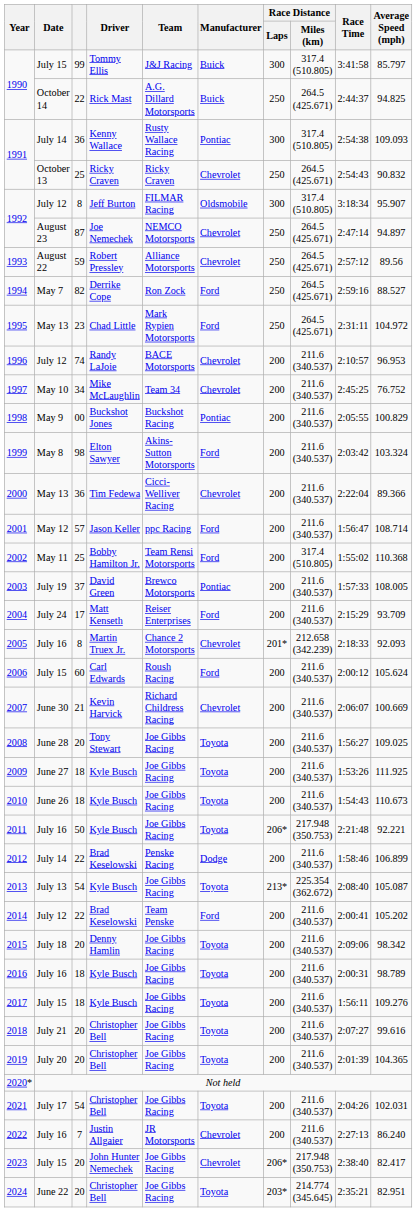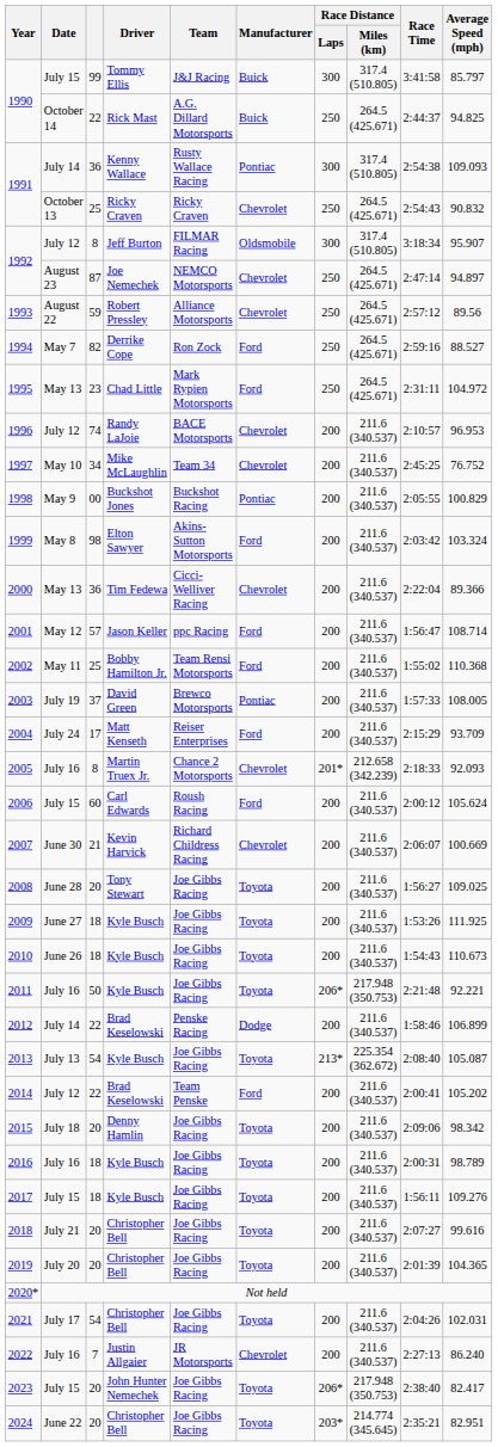 <table class="wikitable" style="font-size: 95%;">
 <tr>
 <th rowspan="2">Year</th>
 <th rowspan="2">Date</th>
 <th rowspan="2"></th>
 <th rowspan="2">Driver</th>
 <th rowspan="2">Team</th>
 <th rowspan="2">Manufacturer</th>
 <th colspan="2">Race Distance</th>
 <th rowspan="2">Race Time</th>
 <th rowspan="2">Average Speed<br>(mph)</th>
 </tr>
 <tr>
 <th>Laps</th>
 <th>Miles (km)</th>
 </tr>
 <tr>
 <td rowspan="2"><a href='#'>1990</a></td>
 <td>July 15</td>
 <td align="center">99</td>
 <td><a href='#'>Tommy Ellis</a></td>
 <td><a href='#'>J&J Racing</a></td>
 <td><a href='#'>Buick</a></td>
 <td align="center">300</td>
 <td align="center">317.4 (510.805)</td>
 <td align="center">3:41:58</td>
 <td align="center">85.797</td>
 </tr>
 <tr>
 <td>October 14</td>
 <td align="center">22</td>
 <td><a href='#'>Rick Mast</a></td>
 <td><a href='#'>A.G. Dillard Motorsports</a></td>
 <td><a href='#'>Buick</a></td>
 <td align="center">250</td>
 <td align="center">264.5 (425.671)</td>
 <td align="center">2:44:37</td>
 <td align="center">94.825</td>
 </tr>
 <tr>
 <td rowspan="2"><a href='#'>1991</a></td>
 <td>July 14</td>
 <td align="center">36</td>
 <td><a href='#'>Kenny Wallace</a></td>
 <td><a href='#'>Rusty Wallace Racing</a></td>
 <td><a href='#'>Pontiac</a></td>
 <td align="center">300</td>
 <td align="center">317.4 (510.805)</td>
 <td align="center">2:54:38</td>
 <td align="center">109.093</td>
 </tr>
 <tr>
 <td>October 13</td>
 <td align="center">25</td>
 <td><a href='#'>Ricky Craven</a></td>
 <td><a href='#'>Ricky Craven</a></td>
 <td><a href='#'>Chevrolet</a></td>
 <td align="center">250</td>
 <td align="center">264.5 (425.671)</td>
 <td align="center">2:54:43</td>
 <td align="center">90.832</td>
 </tr>
 <tr>
 <td rowspan="2"><a href='#'>1992</a></td>
 <td>July 12</td>
 <td align="center">8</td>
 <td><a href='#'>Jeff Burton</a></td>
 <td><a href='#'>FILMAR Racing</a></td>
 <td><a href='#'>Oldsmobile</a></td>
 <td align="center">300</td>
 <td align="center">317.4 (510.805)</td>
 <td align="center">3:18:34</td>
 <td align="center">95.907</td>
 </tr>
 <tr>
 <td>August 23</td>
 <td align="center">87</td>
 <td><a href='#'>Joe Nemechek</a></td>
 <td><a href='#'>NEMCO Motorsports</a></td>
 <td><a href='#'>Chevrolet</a></td>
 <td align="center">250</td>
 <td align="center">264.5 (425.671)</td>
 <td align="center">2:47:14</td>
 <td align="center">94.897</td>
 </tr>
 <tr>
 <td><a href='#'>1993</a></td>
 <td>August 22</td>
 <td align="center">59</td>
 <td><a href='#'>Robert Pressley</a></td>
 <td><a href='#'>Alliance Motorsports</a></td>
 <td><a href='#'>Chevrolet</a></td>
 <td align="center">250</td>
 <td align="center">264.5 (425.671)</td>
 <td align="center">2:57:12</td>
 <td align="center">89.56</td>
 </tr>
 <tr>
 <td><a href='#'>1994</a></td>
 <td>May 7</td>
 <td align="center">82</td>
 <td><a href='#'>Derrike Cope</a></td>
 <td><a href='#'>Ron Zock</a></td>
 <td><a href='#'>Ford</a></td>
 <td align="center">250</td>
 <td align="center">264.5 (425.671)</td>
 <td align="center">2:59:16</td>
 <td align="center">88.527</td>
 </tr>
 <tr>
 <td><a href='#'>1995</a></td>
 <td>May 13</td>
 <td align="center">23</td>
 <td><a href='#'>Chad Little</a></td>
 <td><a href='#'>Mark Rypien Motorsports</a></td>
 <td><a href='#'>Ford</a></td>
 <td align="center">250</td>
 <td align="center">264.5 (425.671)</td>
 <td align="center">2:31:11</td>
 <td align="center">104.972</td>
 </tr>
 <tr>
 <td><a href='#'>1996</a></td>
 <td>July 12</td>
 <td align="center">74</td>
 <td><a href='#'>Randy LaJoie</a></td>
 <td><a href='#'>BACE Motorsports</a></td>
 <td><a href='#'>Chevrolet</a></td>
 <td align="center">200</td>
 <td align="center">211.6 (340.537)</td>
 <td align="center">2:10:57</td>
 <td align="center">96.953</td>
 </tr>
 <tr>
 <td><a href='#'>1997</a></td>
 <td>May 10</td>
 <td align="center">34</td>
 <td><a href='#'>Mike McLaughlin</a></td>
 <td><a href='#'>Team 34</a></td>
 <td><a href='#'>Chevrolet</a></td>
 <td align="center">200</td>
 <td align="center">211.6 (340.537)</td>
 <td align="center">2:45:25</td>
 <td align="center">76.752</td>
 </tr>
 <tr>
 <td><a href='#'>1998</a></td>
 <td>May 9</td>
 <td align="center">00</td>
 <td><a href='#'>Buckshot Jones</a></td>
 <td><a href='#'>Buckshot Racing</a></td>
 <td><a href='#'>Pontiac</a></td>
 <td align="center">200</td>
 <td align="center">211.6 (340.537)</td>
 <td align="center">2:05:55</td>
 <td align="center">100.829</td>
 </tr>
 <tr>
 <td><a href='#'>1999</a></td>
 <td>May 8</td>
 <td align="center">98</td>
 <td><a href='#'>Elton Sawyer</a></td>
 <td><a href='#'>Akins-Sutton Motorsports</a></td>
 <td><a href='#'>Ford</a></td>
 <td align="center">200</td>
 <td align="center">211.6 (340.537)</td>
 <td align="center">2:03:42</td>
 <td align="center">103.324</td>
 </tr>
 <tr>
 <td><a href='#'>2000</a></td>
 <td>May 13</td>
 <td align="center">36</td>
 <td><a href='#'>Tim Fedewa</a></td>
 <td><a href='#'>Cicci-Welliver Racing</a></td>
 <td><a href='#'>Chevrolet</a></td>
 <td align="center">200</td>
 <td align="center">211.6 (340.537)</td>
 <td align="center">2:22:04</td>
 <td align="center">89.366</td>
 </tr>
 <tr>
 <td><a href='#'>2001</a></td>
 <td>May 12</td>
 <td align="center">57</td>
 <td><a href='#'>Jason Keller</a></td>
 <td><a href='#'>ppc Racing</a></td>
 <td><a href='#'>Ford</a></td>
 <td align="center">200</td>
 <td align="center">211.6 (340.537)</td>
 <td align="center">1:56:47</td>
 <td align="center">108.714</td>
 </tr>
 <tr>
 <td><a href='#'>2002</a></td>
 <td>May 11</td>
 <td align="center">25</td>
 <td><a href='#'>Bobby Hamilton Jr.</a></td>
 <td><a href='#'>Team Rensi Motorsports</a></td>
 <td><a href='#'>Ford</a></td>
 <td align="center">200</td>
-<td align="center">317.4 (510.805)</td>
+<td align="center">211.6 (340.537)</td>
 <td align="center">1:55:02</td>
 <td align="center">110.368</td>
 </tr>
 <tr>
 <td><a href='#'>2003</a></td>
 <td>July 19</td>
 <td align="center">37</td>
 <td><a href='#'>David Green</a></td>
 <td><a href='#'>Brewco Motorsports</a></td>
 <td><a href='#'>Pontiac</a></td>
 <td align="center">200</td>
 <td align="center">211.6 (340.537)</td>
 <td align="center">1:57:33</td>
 <td align="center">108.005</td>
 </tr>
 <tr>
 <td><a href='#'>2004</a></td>
 <td>July 24</td>
 <td align="center">17</td>
 <td><a href='#'>Matt Kenseth</a></td>
 <td><a href='#'>Reiser Enterprises</a></td>
 <td><a href='#'>Ford</a></td>
 <td align="center">200</td>
 <td align="center">211.6 (340.537)</td>
 <td align="center">2:15:29</td>
 <td align="center">93.709</td>
 </tr>
 <tr>
 <td><a href='#'>2005</a></td>
 <td>July 16</td>
 <td align="center">8</td>
 <td><a href='#'>Martin Truex Jr.</a></td>
 <td><a href='#'>Chance 2 Motorsports</a></td>
 <td><a href='#'>Chevrolet</a></td>
 <td align="center">201*</td>
 <td align="center">212.658 (342.239)</td>
 <td align="center">2:18:33</td>
 <td align="center">92.093</td>
 </tr>
 <tr>
 <td><a href='#'>2006</a></td>
 <td>July 15</td>
 <td align="center">60</td>
 <td><a href='#'>Carl Edwards</a></td>
 <td><a href='#'>Roush Racing</a></td>
 <td><a href='#'>Ford</a></td>
 <td align="center">200</td>
 <td align="center">211.6 (340.537)</td>
 <td align="center">2:00:12</td>
 <td align="center">105.624</td>
 </tr>
 <tr>
 <td><a href='#'>2007</a></td>
 <td>June 30</td>
 <td align="center">21</td>
 <td><a href='#'>Kevin Harvick</a></td>
 <td><a href='#'>Richard Childress Racing</a></td>
 <td><a href='#'>Chevrolet</a></td>
 <td align="center">200</td>
 <td align="center">211.6 (340.537)</td>
 <td align="center">2:06:07</td>
 <td align="center">100.669</td>
 </tr>
 <tr>
 <td><a href='#'>2008</a></td>
 <td>June 28</td>
 <td align="center">20</td>
 <td><a href='#'>Tony Stewart</a></td>
 <td><a href='#'>Joe Gibbs Racing</a></td>
 <td><a href='#'>Toyota</a></td>
 <td align="center">200</td>
 <td align="center">211.6 (340.537)</td>
 <td align="center">1:56:27</td>
 <td align="center">109.025</td>
 </tr>
 <tr>
 <td><a href='#'>2009</a></td>
 <td>June 27</td>
 <td align="center">18</td>
 <td><a href='#'>Kyle Busch</a></td>
 <td><a href='#'>Joe Gibbs Racing</a></td>
 <td><a href='#'>Toyota</a></td>
 <td align="center">200</td>
 <td align="center">211.6 (340.537)</td>
 <td align="center">1:53:26</td>
 <td align="center">111.925</td>
 </tr>
 <tr>
 <td><a href='#'>2010</a></td>
 <td>June 26</td>
 <td align="center">18</td>
 <td><a href='#'>Kyle Busch</a></td>
 <td><a href='#'>Joe Gibbs Racing</a></td>
 <td><a href='#'>Toyota</a></td>
 <td align="center">200</td>
 <td align="center">211.6 (340.537)</td>
 <td align="center">1:54:43</td>
 <td align="center">110.673</td>
 </tr>
 <tr>
 <td><a href='#'>2011</a></td>
 <td>July 16</td>
 <td align="center">50</td>
 <td><a href='#'>Kyle Busch</a></td>
 <td><a href='#'>Joe Gibbs Racing</a></td>
 <td><a href='#'>Toyota</a></td>
 <td align="center">206*</td>
 <td align="center">217.948 (350.753)</td>
 <td align="center">2:21:48</td>
 <td align="center">92.221</td>
 </tr>
 <tr>
 <td><a href='#'>2012</a></td>
 <td>July 14</td>
 <td align="center">22</td>
 <td><a href='#'>Brad Keselowski</a></td>
 <td><a href='#'>Penske Racing</a></td>
 <td><a href='#'>Dodge</a></td>
 <td align="center">200</td>
 <td align="center">211.6 (340.537)</td>
 <td align="center">1:58:46</td>
 <td align="center">106.899</td>
 </tr>
 <tr>
 <td><a href='#'>2013</a></td>
 <td>July 13</td>
 <td align="center">54</td>
 <td><a href='#'>Kyle Busch</a></td>
 <td><a href='#'>Joe Gibbs Racing</a></td>
 <td><a href='#'>Toyota</a></td>
 <td align="center">213*</td>
 <td align="center">225.354 (362.672)</td>
 <td align="center">2:08:40</td>
 <td align="center">105.087</td>
 </tr>
 <tr>
 <td><a href='#'>2014</a></td>
 <td>July 12</td>
 <td align="center">22</td>
 <td><a href='#'>Brad Keselowski</a></td>
 <td><a href='#'>Team Penske</a></td>
 <td><a href='#'>Ford</a></td>
 <td align="center">200</td>
 <td align="center">211.6 (340.537)</td>
 <td align="center">2:00:41</td>
 <td align="center">105.202</td>
 </tr>
 <tr>
 <td><a href='#'>2015</a></td>
 <td>July 18</td>
 <td align="center">20</td>
 <td><a href='#'>Denny Hamlin</a></td>
 <td><a href='#'>Joe Gibbs Racing</a></td>
 <td><a href='#'>Toyota</a></td>
 <td align="center">200</td>
 <td align="center">211.6 (340.537)</td>
 <td align="center">2:09:06</td>
 <td align="center">98.342</td>
 </tr>
 <tr>
 <td><a href='#'>2016</a></td>
 <td>July 16</td>
 <td align="center">18</td>
 <td><a href='#'>Kyle Busch</a></td>
 <td><a href='#'>Joe Gibbs Racing</a></td>
 <td><a href='#'>Toyota</a></td>
 <td align="center">200</td>
 <td align="center">211.6 (340.537)</td>
 <td align="center">2:00:31</td>
 <td align="center">98.789</td>
 </tr>
 <tr>
 <td><a href='#'>2017</a></td>
 <td>July 15</td>
 <td align="center">18</td>
 <td><a href='#'>Kyle Busch</a></td>
 <td><a href='#'>Joe Gibbs Racing</a></td>
 <td><a href='#'>Toyota</a></td>
 <td align="center">200</td>
 <td align="center">211.6 (340.537)</td>
 <td align="center">1:56:11</td>
 <td align="center">109.276</td>
 </tr>
 <tr>
 <td><a href='#'>2018</a></td>
 <td>July 21</td>
 <td align="center">20</td>
 <td><a href='#'>Christopher Bell</a></td>
 <td><a href='#'>Joe Gibbs Racing</a></td>
 <td><a href='#'>Toyota</a></td>
 <td align="center">200</td>
 <td align="center">211.6 (340.537)</td>
 <td align="center">2:07:27</td>
 <td align="center">99.616</td>
 </tr>
 <tr>
 <td><a href='#'>2019</a></td>
 <td>July 20</td>
 <td align="center">20</td>
 <td><a href='#'>Christopher Bell</a></td>
 <td><a href='#'>Joe Gibbs Racing</a></td>
 <td><a href='#'>Toyota</a></td>
 <td align="center">200</td>
 <td align="center">211.6 (340.537)</td>
 <td align="center">2:01:39</td>
 <td align="center">104.365</td>
 </tr>
 <tr>
 <td><a href='#'>2020</a>*</td>
 <td colspan=10 align=center><em>Not held</em></td>
 </tr>
 <tr>
 <td><a href='#'>2021</a></td>
 <td>July 17</td>
 <td align="center">54</td>
 <td><a href='#'>Christopher Bell</a></td>
 <td><a href='#'>Joe Gibbs Racing</a></td>
 <td><a href='#'>Toyota</a></td>
 <td align="center">200</td>
 <td align="center">211.6 (340.537)</td>
 <td align="center">2:04:26</td>
 <td align="center">102.031</td>
 </tr>
 <tr>
 <td><a href='#'>2022</a></td>
 <td>July 16</td>
 <td align="center">7</td>
 <td><a href='#'>Justin Allgaier</a></td>
 <td><a href='#'>JR Motorsports</a></td>
 <td><a href='#'>Chevrolet</a></td>
 <td align="center">200</td>
 <td align="center">211.6 (340.537)</td>
 <td align="center">2:27:13</td>
 <td align="center">86.240</td>
 </tr>
 <tr>
 <td><a href='#'>2023</a></td>
 <td>July 15</td>
 <td align="center">20</td>
 <td><a href='#'>John Hunter Nemechek</a></td>
 <td><a href='#'>Joe Gibbs Racing</a></td>
-<td><a href='#'>Chevrolet</a></td>
+<td><a href='#'>Toyota</a></td>
 <td align="center">206*</td>
 <td align="center">217.948 (350.753)</td>
 <td align="center">2:38:40</td>
 <td align="center">82.417</td>
 </tr>
 <tr>
 <td><a href='#'>2024</a></td>
 <td>June 22</td>
 <td align="center">20</td>
 <td><a href='#'>Christopher Bell</a></td>
 <td><a href='#'>Joe Gibbs Racing</a></td>
 <td><a href='#'>Toyota</a></td>
 <td align="center">203*</td>
 <td align="center">214.774 (345.645)</td>
 <td align="center">2:35:21</td>
 <td align="center">82.951</td>
 </tr>
 </table>
